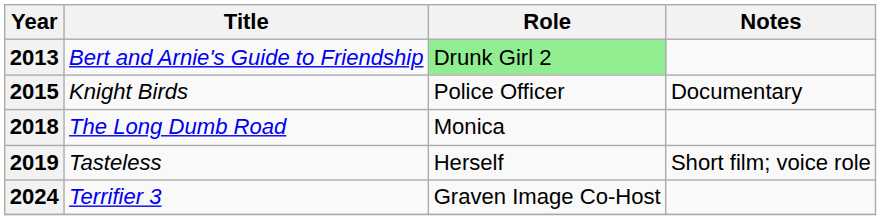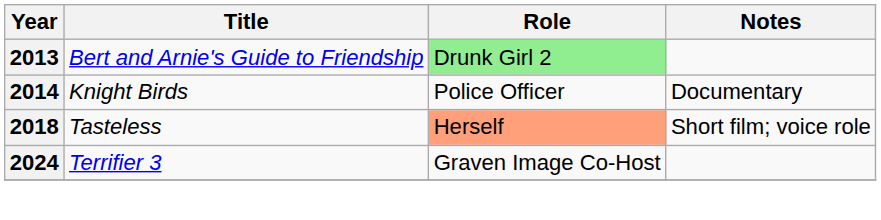 <table class="wikitable plainrowheaders sortable" style="margin-right: 0;">
 <tr>
 <th scope="col">Year</th>
 <th scope="col">Title</th>
 <th scope="col">Role</th>
 <th scope="col" class="unsortable">Notes</th>
 </tr>
 <tr>
 <th scope="row">2013</th>
 <td><em><a href='#'>Bert and Arnie's Guide to Friendship</a></em></td>
 <td style="background: lightgreen;">Drunk Girl 2</td>
 <td></td>
 </tr>
 <tr>
-<th scope="row">2015</th>
+<th scope="row">2014</th>
 <td><em>Knight Birds</em></td>
 <td>Police Officer</td>
 <td>Documentary</td>
 </tr>
 <tr>
 <th scope="row">2018</th>
-<td><em><a href='#'>The Long Dumb Road</a></em></td>
-<td>Monica</td>
-<td></td>
-</tr>
-<tr>
-<th scope="row">2019</th>
 <td><em>Tasteless</em></td>
-<td>Herself</td>
+<td style="background: lightsalmon;">Herself</td>
 <td>Short film; voice role</td>
 </tr>
 <tr>
 <th scope="row">2024</th>
 <td><em><a href='#'>Terrifier 3</a></em></td>
 <td>Graven Image Co-Host</td>
 <td></td>
 </tr>
 <tr>
 </tr>
 </table>
